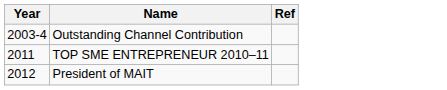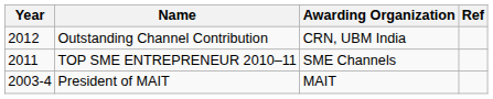 <table class="wikitable">
 <tr>
 <th>Year</th>
 <th>Name</th>
+<th>Awarding Organization</th>
 <th>Ref</th>
 </tr>
 <tr>
-<td>2003-4</td>
+<td>2012</td>
 <td>Outstanding Channel Contribution</td>
+<td>CRN, UBM India</td>
 <td></td>
 </tr>
 <tr>
 <td>2011</td>
 <td>TOP SME ENTREPRENEUR 2010–11</td>
+<td>SME Channels</td>
 <td></td>
 </tr>
 <tr>
-<td>2012</td>
+<td>2003-4</td>
 <td>President of MAIT</td>
+<td>MAIT</td>
 <td></td>
 </tr>
 </table>
